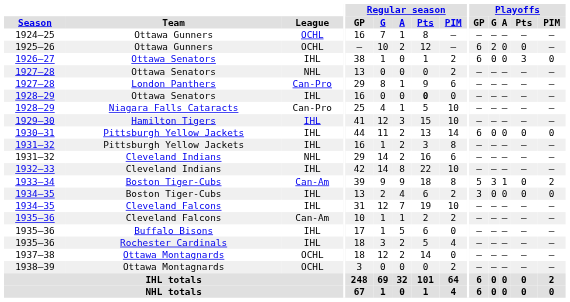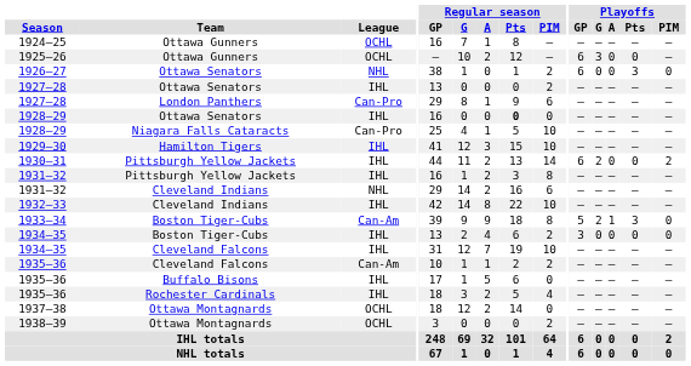 <table border="0" cellpadding="1" cellspacing="0" style="text-align:center; width:60em">
 <tr bgcolor="#e0e0e0">
 <th colspan="3" bgcolor="#ffffff"></th>
 <th rowspan="100" bgcolor="#ffffff"></th>
 <th colspan="5"><a href='#'>Regular season</a></th>
 <th rowspan="100" bgcolor="#ffffff"></th>
 <th colspan="5"><a href='#'>Playoffs</a></th>
 </tr>
 <tr bgcolor="#e0e0e0">
 <th><a href='#'>Season</a></th>
 <th>Team</th>
 <th>League</th>
 <th>GP</th>
 <th><a href='#'>G</a></th>
 <th><a href='#'>A</a></th>
 <th><a href='#'>Pts</a></th>
 <th><a href='#'>PIM</a></th>
 <th>GP</th>
 <th>G</th>
 <th>A</th>
 <th>Pts</th>
 <th>PIM</th>
 </tr>
 <tr>
 <td>1924–25</td>
 <td>Ottawa Gunners</td>
 <td><a href='#'>OCHL</a></td>
 <td>16</td>
 <td>7</td>
 <td>1</td>
 <td>8</td>
 <td>—</td>
 <td>—</td>
 <td>—</td>
 <td>—</td>
 <td>—</td>
 <td>—</td>
 </tr>
 <tr bgcolor="#f0f0f0">
 <td>1925–26</td>
 <td>Ottawa Gunners</td>
 <td>OCHL</td>
 <td>—</td>
 <td>10</td>
 <td>2</td>
 <td>12</td>
 <td>—</td>
 <td>6</td>
-<td>2</td>
+<td>3</td>
 <td>0</td>
 <td>0</td>
 <td>—</td>
 </tr>
 <tr>
 <td><a href='#'>1926–27</a></td>
 <td><a href='#'>Ottawa Senators</a></td>
-<td>IHL</td>
+<td><a href='#'>NHL</a></td>
 <td>38</td>
 <td>1</td>
 <td>0</td>
 <td>1</td>
 <td>2</td>
 <td>6</td>
 <td>0</td>
 <td>0</td>
 <td>3</td>
 <td>0</td>
 </tr>
 <tr bgcolor="#f0f0f0">
 <td><a href='#'>1927–28</a></td>
 <td>Ottawa Senators</td>
-<td>NHL</td>
+<td>IHL</td>
 <td>13</td>
 <td>0</td>
 <td>0</td>
 <td>0</td>
 <td>2</td>
 <td>—</td>
 <td>—</td>
 <td>—</td>
 <td>—</td>
 <td>—</td>
 </tr>
 <tr>
 <td><a href='#'>1927–28</a></td>
 <td><a href='#'>London Panthers</a></td>
 <td><a href='#'>Can-Pro</a></td>
 <td>29</td>
 <td>8</td>
 <td>1</td>
 <td>9</td>
 <td>6</td>
 <td>—</td>
 <td>—</td>
 <td>—</td>
 <td>—</td>
 <td>—</td>
 </tr>
 <tr bgcolor="#f0f0f0">
 <td><a href='#'>1928–29</a></td>
 <td>Ottawa Senators</td>
 <td>IHL</td>
 <td>16</td>
 <td>0</td>
 <td>0</td>
 <td><strong>0</strong></td>
 <td>0</td>
 <td>—</td>
 <td>—</td>
 <td>—</td>
 <td>—</td>
 <td>—</td>
 </tr>
 <tr>
 <td><a href='#'>1928–29</a></td>
 <td><a href='#'>Niagara Falls Cataracts</a></td>
 <td>Can-Pro</td>
 <td>25</td>
 <td>4</td>
 <td>1</td>
 <td>5</td>
 <td>10</td>
 <td>—</td>
 <td>—</td>
 <td>—</td>
 <td>—</td>
 <td>—</td>
 </tr>
 <tr bgcolor="#f0f0f0">
 <td><a href='#'>1929–30</a></td>
 <td><a href='#'>Hamilton Tigers</a></td>
 <td><a href='#'>IHL</a></td>
 <td>41</td>
 <td>12</td>
 <td>3</td>
 <td>15</td>
 <td>10</td>
 <td>—</td>
 <td>—</td>
 <td>—</td>
 <td>—</td>
 <td>—</td>
 </tr>
 <tr>
 <td><a href='#'>1930–31</a></td>
 <td><a href='#'>Pittsburgh Yellow Jackets</a></td>
 <td>IHL</td>
 <td>44</td>
 <td>11</td>
 <td>2</td>
 <td>13</td>
 <td>14</td>
 <td>6</td>
+<td>2</td>
 <td>0</td>
 <td>0</td>
-<td>0</td>
-<td>0</td>
+<td>2</td>
 </tr>
 <tr bgcolor="#f0f0f0">
 <td><a href='#'>1931–32</a></td>
 <td>Pittsburgh Yellow Jackets</td>
 <td>IHL</td>
 <td>16</td>
 <td>1</td>
 <td>2</td>
 <td>3</td>
 <td>8</td>
 <td>—</td>
 <td>—</td>
 <td>—</td>
 <td>—</td>
 <td>—</td>
 </tr>
 <tr>
 <td>1931–32</td>
 <td><a href='#'>Cleveland Indians</a></td>
 <td>NHL</td>
 <td>29</td>
 <td>14</td>
 <td>2</td>
 <td>16</td>
 <td>6</td>
 <td>—</td>
 <td>—</td>
 <td>—</td>
 <td>—</td>
 <td>—</td>
 </tr>
 <tr bgcolor="#f0f0f0">
 <td><a href='#'>1932–33</a></td>
 <td>Cleveland Indians</td>
 <td>IHL</td>
 <td>42</td>
 <td>14</td>
 <td>8</td>
 <td>22</td>
 <td>10</td>
 <td>—</td>
 <td>—</td>
 <td>—</td>
 <td>—</td>
 <td>—</td>
 </tr>
 <tr>
 <td><a href='#'>1933–34</a></td>
 <td><a href='#'>Boston Tiger-Cubs</a></td>
 <td><a href='#'>Can-Am</a></td>
 <td>39</td>
 <td>9</td>
 <td>9</td>
 <td>18</td>
 <td>8</td>
 <td>5</td>
+<td>2</td>
+<td>1</td>
 <td>3</td>
-<td>1</td>
 <td>0</td>
-<td>2</td>
 </tr>
 <tr bgcolor="#f0f0f0">
 <td><a href='#'>1934–35</a></td>
 <td>Boston Tiger-Cubs</td>
 <td>IHL</td>
 <td>13</td>
 <td>2</td>
 <td>4</td>
 <td>6</td>
 <td>2</td>
 <td>3</td>
 <td>0</td>
 <td>0</td>
 <td>0</td>
 <td>0</td>
 </tr>
 <tr>
 <td><a href='#'>1934–35</a></td>
 <td><a href='#'>Cleveland Falcons</a></td>
 <td>IHL</td>
 <td>31</td>
 <td>12</td>
 <td>7</td>
 <td>19</td>
 <td>10</td>
 <td>—</td>
 <td>—</td>
 <td>—</td>
 <td>—</td>
 <td>—</td>
 </tr>
 <tr bgcolor="#f0f0f0">
 <td><a href='#'>1935–36</a></td>
 <td>Cleveland Falcons</td>
 <td>Can-Am</td>
 <td>10</td>
 <td>1</td>
 <td>1</td>
 <td>2</td>
 <td>2</td>
 <td>—</td>
 <td>—</td>
 <td>—</td>
 <td>—</td>
 <td>—</td>
 </tr>
 <tr>
 <td>1935–36</td>
 <td><a href='#'>Buffalo Bisons</a></td>
 <td>IHL</td>
 <td>17</td>
 <td>1</td>
 <td>5</td>
 <td>6</td>
 <td>0</td>
 <td>—</td>
 <td>—</td>
 <td>—</td>
 <td>—</td>
 <td>—</td>
 </tr>
 <tr bgcolor="#f0f0f0">
 <td>1935–36</td>
 <td><a href='#'>Rochester Cardinals</a></td>
 <td>IHL</td>
 <td>18</td>
 <td>3</td>
 <td>2</td>
 <td>5</td>
 <td>4</td>
 <td>—</td>
 <td>—</td>
 <td>—</td>
 <td>—</td>
 <td>—</td>
 </tr>
 <tr>
 <td>1937–38</td>
 <td><a href='#'>Ottawa Montagnards</a></td>
 <td>OCHL</td>
 <td>18</td>
 <td>12</td>
 <td>2</td>
 <td>14</td>
 <td>0</td>
 <td>—</td>
 <td>—</td>
 <td>—</td>
 <td>—</td>
 <td>—</td>
 </tr>
 <tr bgcolor="#f0f0f0">
 <td>1938–39</td>
 <td>Ottawa Montagnards</td>
 <td>OCHL</td>
 <td>3</td>
 <td>0</td>
 <td>0</td>
 <td>0</td>
 <td>2</td>
 <td>—</td>
 <td>—</td>
 <td>—</td>
 <td>—</td>
 <td>—</td>
 </tr>
 <tr bgcolor="#e0e0e0">
 <th colspan="3">IHL totals</th>
 <th>248</th>
 <th>69</th>
 <th>32</th>
 <th>101</th>
 <th>64</th>
 <th>6</th>
 <th>0</th>
 <th>0</th>
 <th>0</th>
 <th>2</th>
 </tr>
 <tr bgcolor="#e0e0e0">
 <th colspan="3">NHL totals</th>
 <th>67</th>
 <th>1</th>
 <th>0</th>
 <th>1</th>
 <th>4</th>
 <th>6</th>
 <th>0</th>
 <th>0</th>
 <th>0</th>
 <th>0</th>
 </tr>
 </table>
